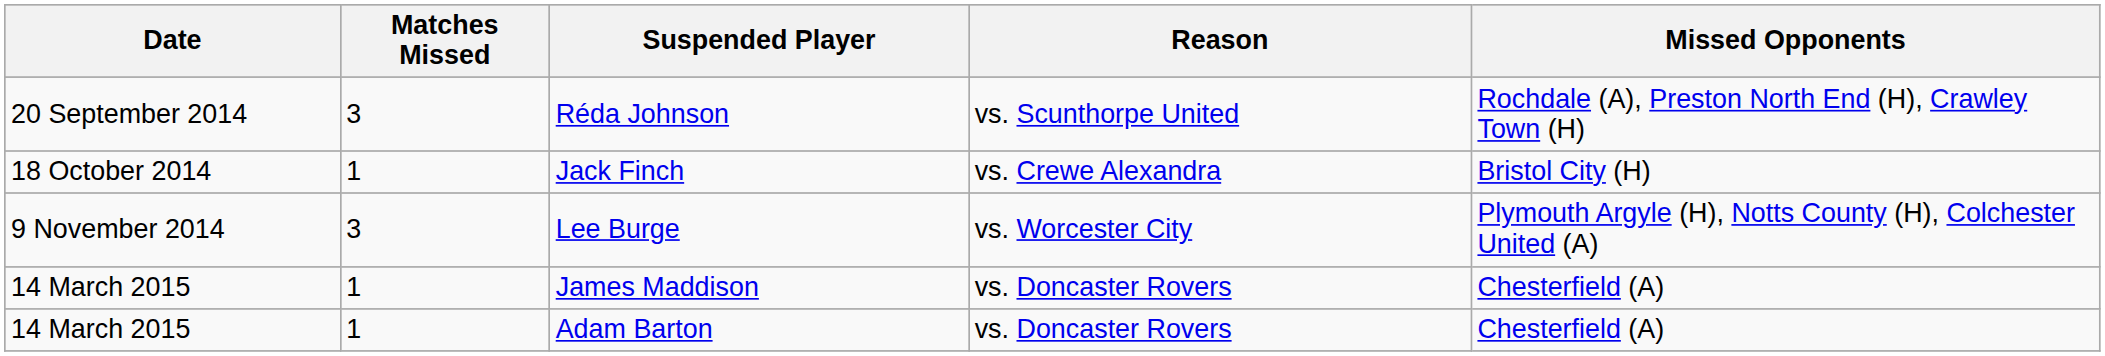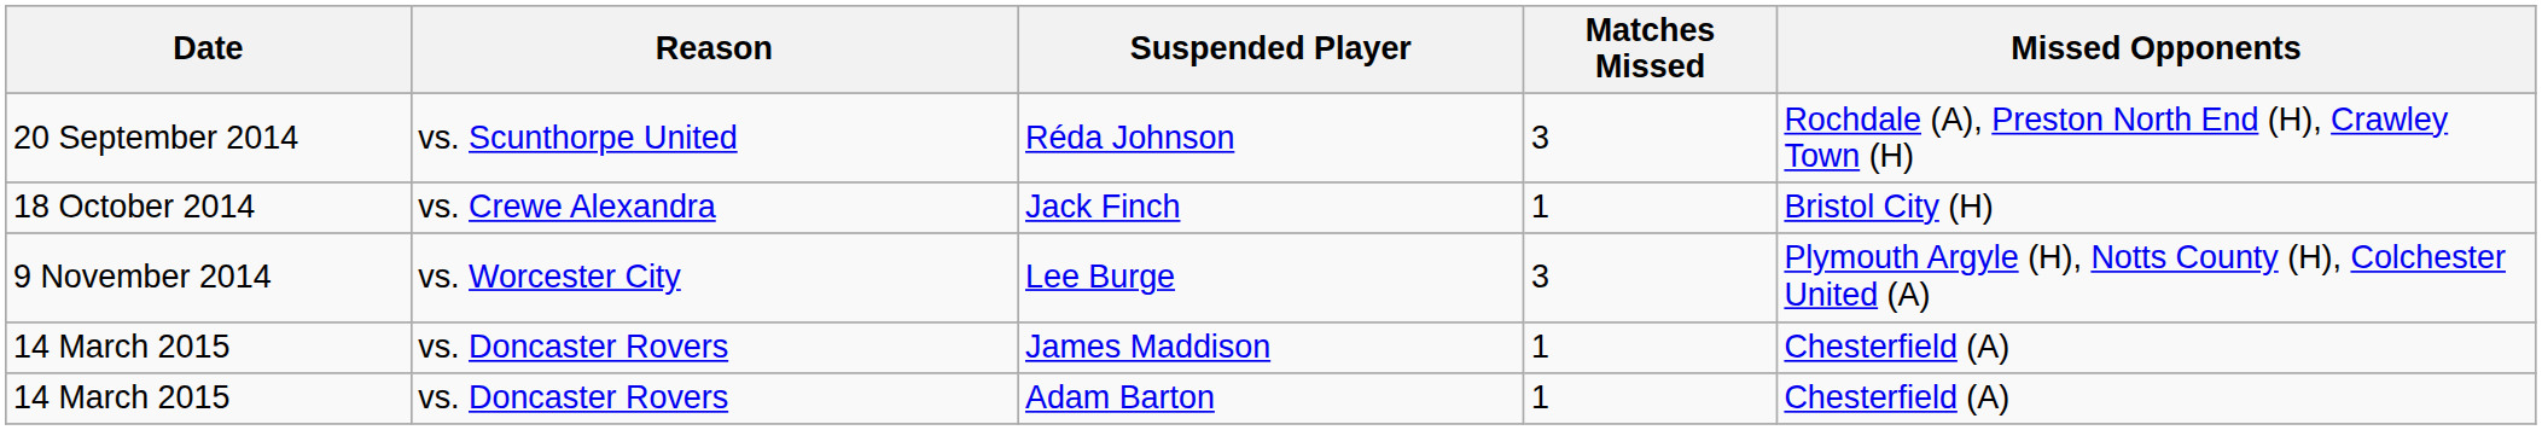 <table class="wikitable">
 <tr>
 <th width=16%>Date</th>
+<th width=24%>Reason</th>
+<th width=20%>Suspended Player</th>
 <th width=10%>Matches Missed</th>
-<th width=20%>Suspended Player</th>
-<th width=24%>Reason</th>
 <th width=30%>Missed Opponents</th>
 </tr>
 <tr>
 <td>20 September 2014</td>
+<td> vs. <a href='#'>Scunthorpe United</a></td>
+<td> <a href='#'>Réda Johnson</a></td>
 <td>3</td>
-<td> <a href='#'>Réda Johnson</a></td>
-<td> vs. <a href='#'>Scunthorpe United</a></td>
 <td><a href='#'>Rochdale</a> (A), <a href='#'>Preston North End</a> (H), <a href='#'>Crawley Town</a> (H)</td>
 </tr>
 <tr>
 <td>18 October 2014</td>
+<td> vs. <a href='#'>Crewe Alexandra</a></td>
+<td> <a href='#'>Jack Finch</a></td>
 <td>1</td>
-<td> <a href='#'>Jack Finch</a></td>
-<td> vs. <a href='#'>Crewe Alexandra</a></td>
 <td><a href='#'>Bristol City</a> (H)</td>
 </tr>
 <tr>
 <td>9 November 2014</td>
+<td> vs. <a href='#'>Worcester City</a></td>
+<td> <a href='#'>Lee Burge</a></td>
 <td>3</td>
-<td> <a href='#'>Lee Burge</a></td>
-<td> vs. <a href='#'>Worcester City</a></td>
 <td><a href='#'>Plymouth Argyle</a> (H), <a href='#'>Notts County</a> (H), <a href='#'>Colchester United</a> (A)</td>
 </tr>
 <tr>
 <td>14 March 2015</td>
+<td> vs. <a href='#'>Doncaster Rovers</a></td>
+<td> <a href='#'>James Maddison</a></td>
 <td>1</td>
-<td> <a href='#'>James Maddison</a></td>
-<td> vs. <a href='#'>Doncaster Rovers</a></td>
 <td><a href='#'>Chesterfield</a> (A)</td>
 </tr>
 <tr>
 <td>14 March 2015</td>
+<td> vs. <a href='#'>Doncaster Rovers</a></td>
+<td> <a href='#'>Adam Barton</a></td>
 <td>1</td>
-<td> <a href='#'>Adam Barton</a></td>
-<td> vs. <a href='#'>Doncaster Rovers</a></td>
 <td><a href='#'>Chesterfield</a> (A)</td>
 </tr>
 </table>
